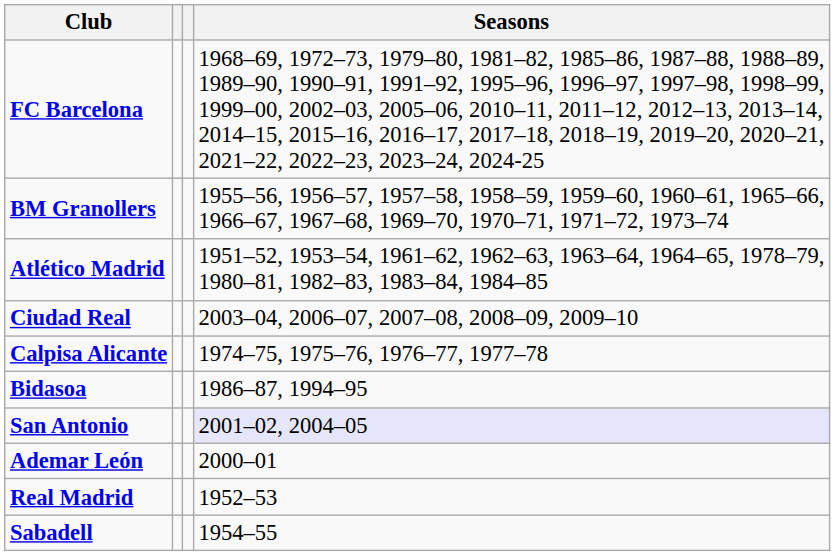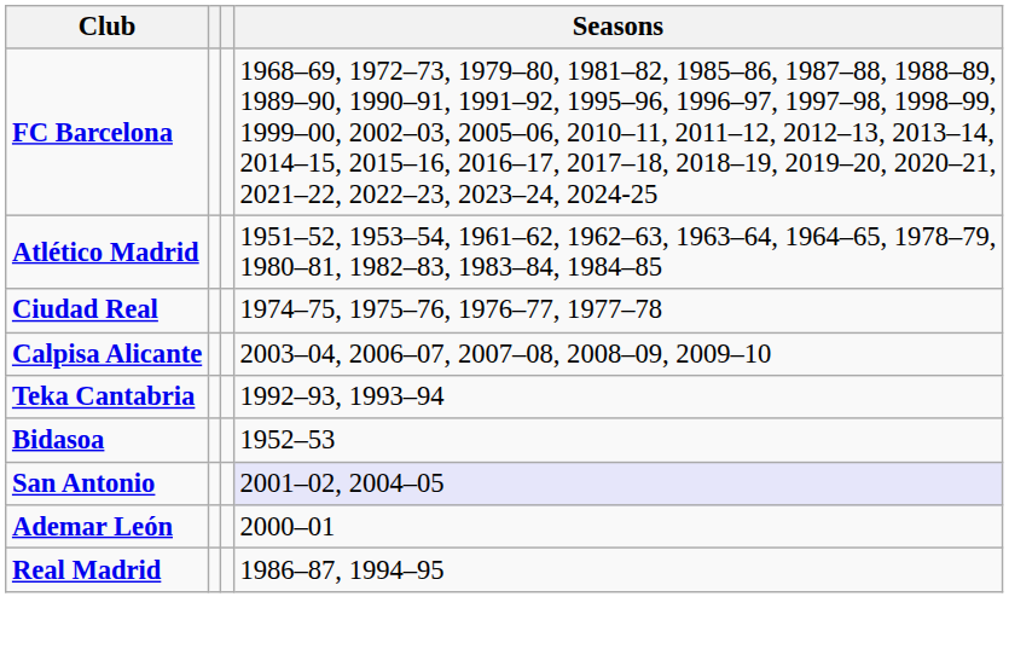 <table class="wikitable">
 <tr>
 <th>Club</th>
 <th></th>
 <th></th>
 <th>Seasons</th>
 </tr>
 <tr>
 <td><strong><a href='#'>FC Barcelona</a></strong></td>
 <td></td>
 <td></td>
 <td>1968–69, 1972–73, 1979–80, 1981–82, 1985–86, 1987–88, 1988–89, <br>1989–90, 1990–91, 1991–92, 1995–96, 1996–97, 1997–98, 1998–99, <br>1999–00, 2002–03, 2005–06, 2010–11, 2011–12, 2012–13, 2013–14,<br> 2014–15, 2015–16, 2016–17, 2017–18, 2018–19, 2019–20, 2020–21,<br> 2021–22, 2022–23, 2023–24, 2024-25</td>
 </tr>
 <tr>
-<td><strong><a href='#'>BM Granollers</a></strong></td>
-<td></td>
-<td></td>
-<td>1955–56, 1956–57, 1957–58, 1958–59, 1959–60, 1960–61, 1965–66, <br>1966–67, 1967–68, 1969–70, 1970–71, 1971–72, 1973–74</td>
-</tr>
-<tr>
 <td><strong><a href='#'>Atlético Madrid</a></strong></td>
 <td></td>
 <td></td>
 <td>1951–52, 1953–54, 1961–62, 1962–63, 1963–64, 1964–65, 1978–79, <br>1980–81, 1982–83, 1983–84, 1984–85</td>
 </tr>
 <tr>
 <td><strong><a href='#'>Ciudad Real</a></strong></td>
 <td></td>
 <td></td>
-<td>2003–04, 2006–07, 2007–08, 2008–09, 2009–10</td>
+<td>1974–75, 1975–76, 1976–77, 1977–78</td>
 </tr>
 <tr>
 <td><strong><a href='#'>Calpisa Alicante</a></strong></td>
 <td></td>
 <td></td>
-<td>1974–75, 1975–76, 1976–77, 1977–78</td>
+<td>2003–04, 2006–07, 2007–08, 2008–09, 2009–10</td>
+</tr>
+<tr>
+<td><strong><a href='#'>Teka Cantabria</a></strong></td>
+<td></td>
+<td></td>
+<td>1992–93, 1993–94</td>
 </tr>
 <tr>
 <td><strong><a href='#'>Bidasoa</a></strong></td>
 <td></td>
 <td></td>
-<td>1986–87, 1994–95</td>
+<td>1952–53</td>
 </tr>
 <tr>
 <td><strong><a href='#'>San Antonio</a></strong></td>
 <td></td>
 <td></td>
 <td style="background: lavender;">2001–02, 2004–05</td>
 </tr>
 <tr>
 <td><strong><a href='#'>Ademar León</a></strong></td>
 <td></td>
 <td></td>
 <td>2000–01</td>
 </tr>
 <tr>
 <td><strong><a href='#'>Real Madrid</a></strong></td>
 <td></td>
 <td></td>
-<td>1952–53</td>
-</tr>
-<tr>
-<td><strong><a href='#'>Sabadell</a></strong></td>
-<td></td>
-<td></td>
-<td>1954–55</td>
+<td>1986–87, 1994–95</td>
 </tr>
 </table>
